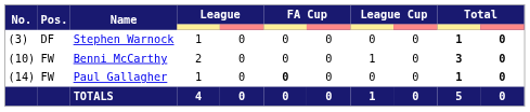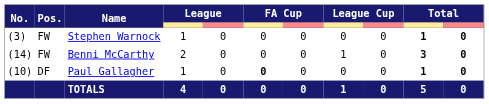 <table cellspacing="0" cellpadding="3" style="border:1px solid #AAAAAA;font-size:90%">
 <tr style="background:#191970; color:white;">
 <th rowspan="2" valign="bottom">No.</th>
 <th rowspan="2" valign="bottom">Pos.</th>
 <th rowspan="2" valign="bottom">Name</th>
 <th colspan="2" width="85">League</th>
 <th colspan="2" width="85">FA Cup</th>
 <th colspan="2" width="85">League Cup</th>
 <th colspan="2" width="85">Total</th>
 </tr>
 <tr style="background:#191970">
 <th style="background: #FFEE99"></th>
 <th style="background: #FF8888"></th>
 <th style="background: #FFEE99"></th>
 <th style="background: #FF8888"></th>
 <th style="background: #FFEE99"></th>
 <th style="background: #FF8888"></th>
 <th style="background: #FFEE99"></th>
 <th style="background: #FF8888"></th>
 </tr>
 <tr>
 <td align="left">(3)</td>
-<td align="left">DF</td>
+<td align="left">FW</td>
 <td align="left"> <a href='#'>Stephen Warnock</a></td>
 <td align="center">1</td>
 <td align="center">0</td>
 <td align="center">0</td>
 <td align="center">0</td>
 <td align="center">0</td>
 <td align="center">0</td>
 <td align="center"><strong>1</strong></td>
 <td align="center"><strong>0</strong></td>
 </tr>
 <tr>
-<td align="left">(10)</td>
+<td align="left">(14)</td>
 <td align="left">FW</td>
 <td align="left"> <a href='#'>Benni McCarthy</a></td>
 <td align="center">2</td>
 <td align="center">0</td>
 <td align="center">0</td>
 <td align="center">0</td>
 <td align="center">1</td>
 <td align="center">0</td>
 <td align="center"><strong>3</strong></td>
 <td align="center"><strong>0</strong></td>
 </tr>
 <tr>
-<td align="left">(14)</td>
-<td align="left">FW</td>
+<td align="left">(10)</td>
+<td align="left">DF</td>
 <td align="left"> <a href='#'>Paul Gallagher</a></td>
 <td align="center">1</td>
 <td align="center">0</td>
 <td align="center"><strong>0</strong></td>
 <td align="center">0</td>
 <td align="center">0</td>
 <td align="center">0</td>
 <td align="center"><strong>1</strong></td>
 <td align="center"><strong>0</strong></td>
 </tr>
 <tr style="background:#191970; color:white;">
 <td></td>
 <td></td>
 <td><strong>TOTALS</strong></td>
 <td align="center"><strong>4</strong></td>
 <td align="center"><strong>0</strong></td>
 <td align="center"><strong>0</strong></td>
 <td align="center"><strong>0</strong></td>
 <td align="center"><strong>1</strong></td>
 <td align="center"><strong>0</strong></td>
 <td align="center"><strong>5</strong></td>
 <td align="center"><strong>0</strong></td>
 </tr>
 <tr>
 </tr>
 </table>
